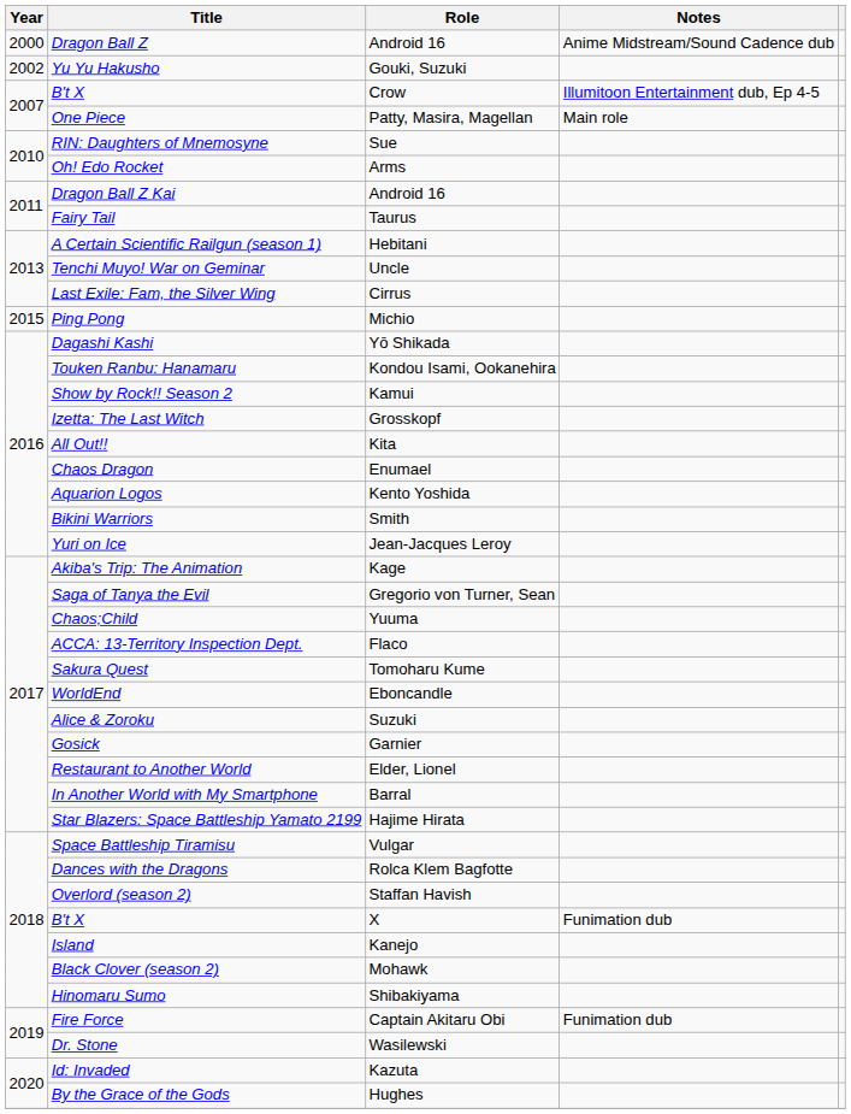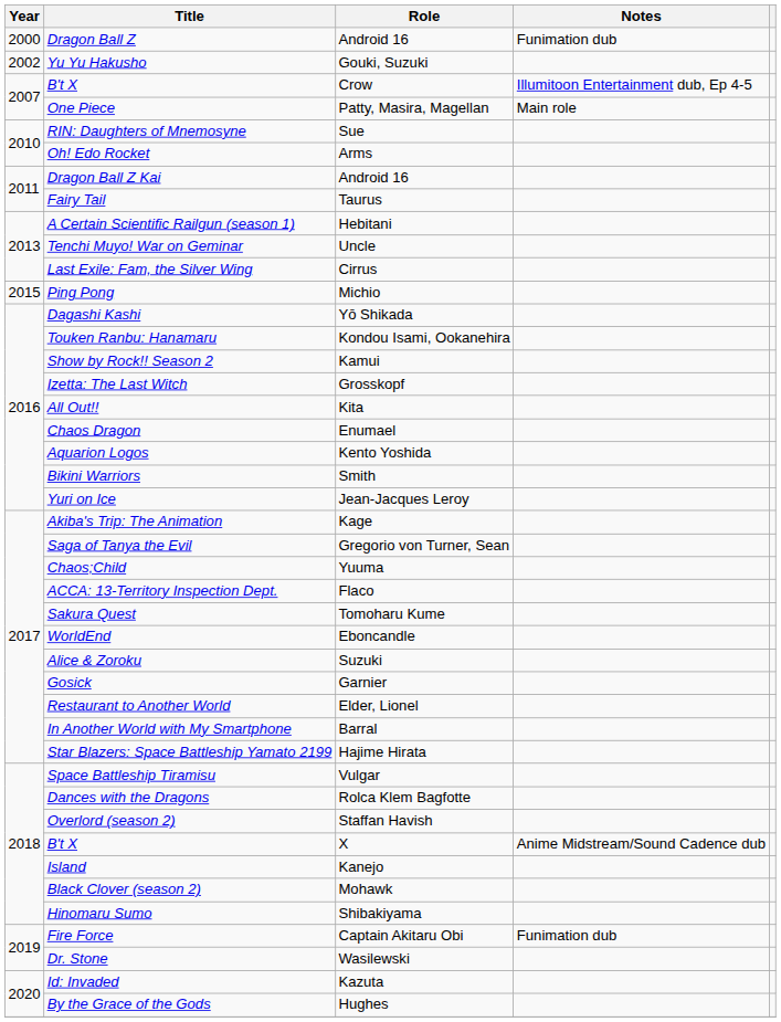 <table class="wikitable sortable plainrowheaders">
 <tr>
 <th>Year</th>
 <th>Title</th>
 <th>Role</th>
 <th class="unsortable">Notes</th>
 <th class="unsortable"></th>
 </tr>
 <tr>
 <td>2000</td>
 <td><em><a href='#'>Dragon Ball Z</a></em></td>
 <td>Android 16</td>
-<td>Anime Midstream/Sound Cadence dub</td>
+<td>Funimation dub</td>
 <td></td>
 </tr>
 <tr>
 <td>2002</td>
 <td><em><a href='#'>Yu Yu Hakusho</a></em></td>
 <td>Gouki, Suzuki</td>
 <td></td>
 <td></td>
 </tr>
 <tr>
 <td rowspan="2">2007</td>
 <td><em><a href='#'>B't X</a></em></td>
 <td>Crow</td>
 <td><a href='#'>Illumitoon Entertainment</a> dub, Ep 4-5</td>
 <td></td>
 </tr>
 <tr>
 <td><em><a href='#'>One Piece</a></em></td>
 <td>Patty, Masira, Magellan</td>
 <td>Main role</td>
 <td></td>
 </tr>
 <tr>
 <td rowspan="2">2010</td>
 <td><em><a href='#'>RIN: Daughters of Mnemosyne</a></em></td>
 <td>Sue</td>
 <td></td>
 <td></td>
 </tr>
 <tr>
 <td><em><a href='#'>Oh! Edo Rocket</a></em></td>
 <td>Arms</td>
 <td></td>
 <td></td>
 </tr>
 <tr>
 <td rowspan="2">2011</td>
 <td><em><a href='#'>Dragon Ball Z Kai</a></em></td>
 <td>Android 16</td>
 <td></td>
 <td></td>
 </tr>
 <tr>
 <td><em><a href='#'>Fairy Tail</a></em></td>
 <td>Taurus</td>
 <td></td>
 <td></td>
 </tr>
 <tr>
 <td rowspan="3">2013<br></td>
 <td><em><a href='#'>A Certain Scientific Railgun (season 1)</a></em></td>
 <td>Hebitani</td>
 <td></td>
 <td></td>
 </tr>
 <tr>
 <td><em><a href='#'>Tenchi Muyo! War on Geminar</a></em></td>
 <td>Uncle</td>
 <td></td>
 <td></td>
 </tr>
 <tr>
 <td><em><a href='#'>Last Exile: Fam, the Silver Wing</a></em></td>
 <td>Cirrus</td>
 <td></td>
 <td></td>
 </tr>
 <tr>
 <td rowspan="1">2015<br></td>
 <td><em><a href='#'>Ping Pong</a></em></td>
 <td>Michio</td>
 <td></td>
 <td></td>
 </tr>
 <tr>
 <td rowspan="9">2016</td>
 <td><em><a href='#'>Dagashi Kashi</a></em></td>
 <td>Yō Shikada</td>
 <td></td>
 <td></td>
 </tr>
 <tr>
 <td><em><a href='#'>Touken Ranbu: Hanamaru</a></em></td>
 <td>Kondou Isami, Ookanehira</td>
 <td></td>
 <td></td>
 </tr>
 <tr>
 <td><em><a href='#'>Show by Rock!! Season 2</a></em></td>
 <td>Kamui</td>
 <td></td>
 <td></td>
 </tr>
 <tr>
 <td><em><a href='#'>Izetta: The Last Witch</a></em></td>
 <td>Grosskopf</td>
 <td></td>
 <td></td>
 </tr>
 <tr>
 <td><em><a href='#'>All Out!!</a></em></td>
 <td>Kita</td>
 <td></td>
 <td></td>
 </tr>
 <tr>
 <td><em><a href='#'>Chaos Dragon</a></em></td>
 <td>Enumael</td>
 <td></td>
 <td></td>
 </tr>
 <tr>
 <td><em><a href='#'>Aquarion Logos</a></em></td>
 <td>Kento Yoshida</td>
 <td></td>
 <td></td>
 </tr>
 <tr>
 <td><em><a href='#'>Bikini Warriors</a></em></td>
 <td>Smith</td>
 <td></td>
 <td></td>
 </tr>
 <tr>
 <td><em><a href='#'>Yuri on Ice</a></em></td>
 <td>Jean-Jacques Leroy</td>
 <td></td>
 <td></td>
 </tr>
 <tr>
 <td rowspan="11">2017</td>
 <td><em><a href='#'>Akiba's Trip: The Animation</a></em></td>
 <td>Kage</td>
 <td></td>
 <td></td>
 </tr>
 <tr>
 <td><em><a href='#'>Saga of Tanya the Evil</a></em></td>
 <td>Gregorio von Turner, Sean</td>
 <td></td>
 <td></td>
 </tr>
 <tr>
 <td><em><a href='#'>Chaos;Child</a></em></td>
 <td>Yuuma</td>
 <td></td>
 <td></td>
 </tr>
 <tr>
 <td><em><a href='#'>ACCA: 13-Territory Inspection Dept.</a></em></td>
 <td>Flaco</td>
 <td></td>
 <td></td>
 </tr>
 <tr>
 <td><em><a href='#'>Sakura Quest</a></em></td>
 <td>Tomoharu Kume</td>
 <td></td>
 <td></td>
 </tr>
 <tr>
 <td><em><a href='#'>WorldEnd</a></em></td>
 <td>Eboncandle</td>
 <td></td>
 <td></td>
 </tr>
 <tr>
 <td><em><a href='#'>Alice & Zoroku</a></em></td>
 <td>Suzuki</td>
 <td></td>
 <td></td>
 </tr>
 <tr>
 <td><em><a href='#'>Gosick</a></em></td>
 <td>Garnier</td>
 <td></td>
 <td></td>
 </tr>
 <tr>
 <td><em><a href='#'>Restaurant to Another World</a></em></td>
 <td>Elder, Lionel</td>
 <td></td>
 <td></td>
 </tr>
 <tr>
 <td><em><a href='#'>In Another World with My Smartphone</a></em></td>
 <td>Barral</td>
 <td></td>
 <td></td>
 </tr>
 <tr>
 <td><em><a href='#'>Star Blazers: Space Battleship Yamato 2199</a></em></td>
 <td>Hajime Hirata</td>
 <td></td>
 <td></td>
 </tr>
 <tr>
 <td rowspan="7">2018<br></td>
 <td><em><a href='#'>Space Battleship Tiramisu</a></em></td>
 <td>Vulgar</td>
 <td></td>
 <td></td>
 </tr>
 <tr>
 <td><em><a href='#'>Dances with the Dragons</a></em></td>
 <td>Rolca Klem Bagfotte</td>
 <td></td>
 <td></td>
 </tr>
 <tr>
 <td><em><a href='#'>Overlord (season 2)</a></em></td>
 <td>Staffan Havish</td>
 <td></td>
 <td></td>
 </tr>
 <tr>
 <td><em><a href='#'>B't X</a></em></td>
 <td>X</td>
-<td>Funimation dub</td>
+<td>Anime Midstream/Sound Cadence dub</td>
 <td></td>
 </tr>
 <tr>
 <td><em><a href='#'>Island</a></em></td>
 <td>Kanejo</td>
 <td></td>
 <td></td>
 </tr>
 <tr>
 <td><em><a href='#'>Black Clover (season 2)</a></em></td>
 <td>Mohawk</td>
 <td></td>
 <td></td>
 </tr>
 <tr>
 <td><em><a href='#'>Hinomaru Sumo</a></em></td>
 <td>Shibakiyama</td>
 <td></td>
 <td></td>
 </tr>
 <tr>
 <td rowspan="2">2019</td>
 <td><em><a href='#'>Fire Force</a></em></td>
 <td>Captain Akitaru Obi</td>
 <td>Funimation dub</td>
 <td></td>
 </tr>
 <tr>
 <td><em><a href='#'>Dr. Stone</a></em></td>
 <td>Wasilewski</td>
 <td></td>
 <td></td>
 </tr>
 <tr>
 <td rowspan="2">2020</td>
 <td><em><a href='#'>Id: Invaded</a></em></td>
 <td>Kazuta</td>
 <td></td>
 <td></td>
 </tr>
 <tr>
 <td><em><a href='#'>By the Grace of the Gods</a></em></td>
 <td>Hughes</td>
 <td></td>
 <td></td>
 </tr>
 <tr>
 </tr>
 </table>
